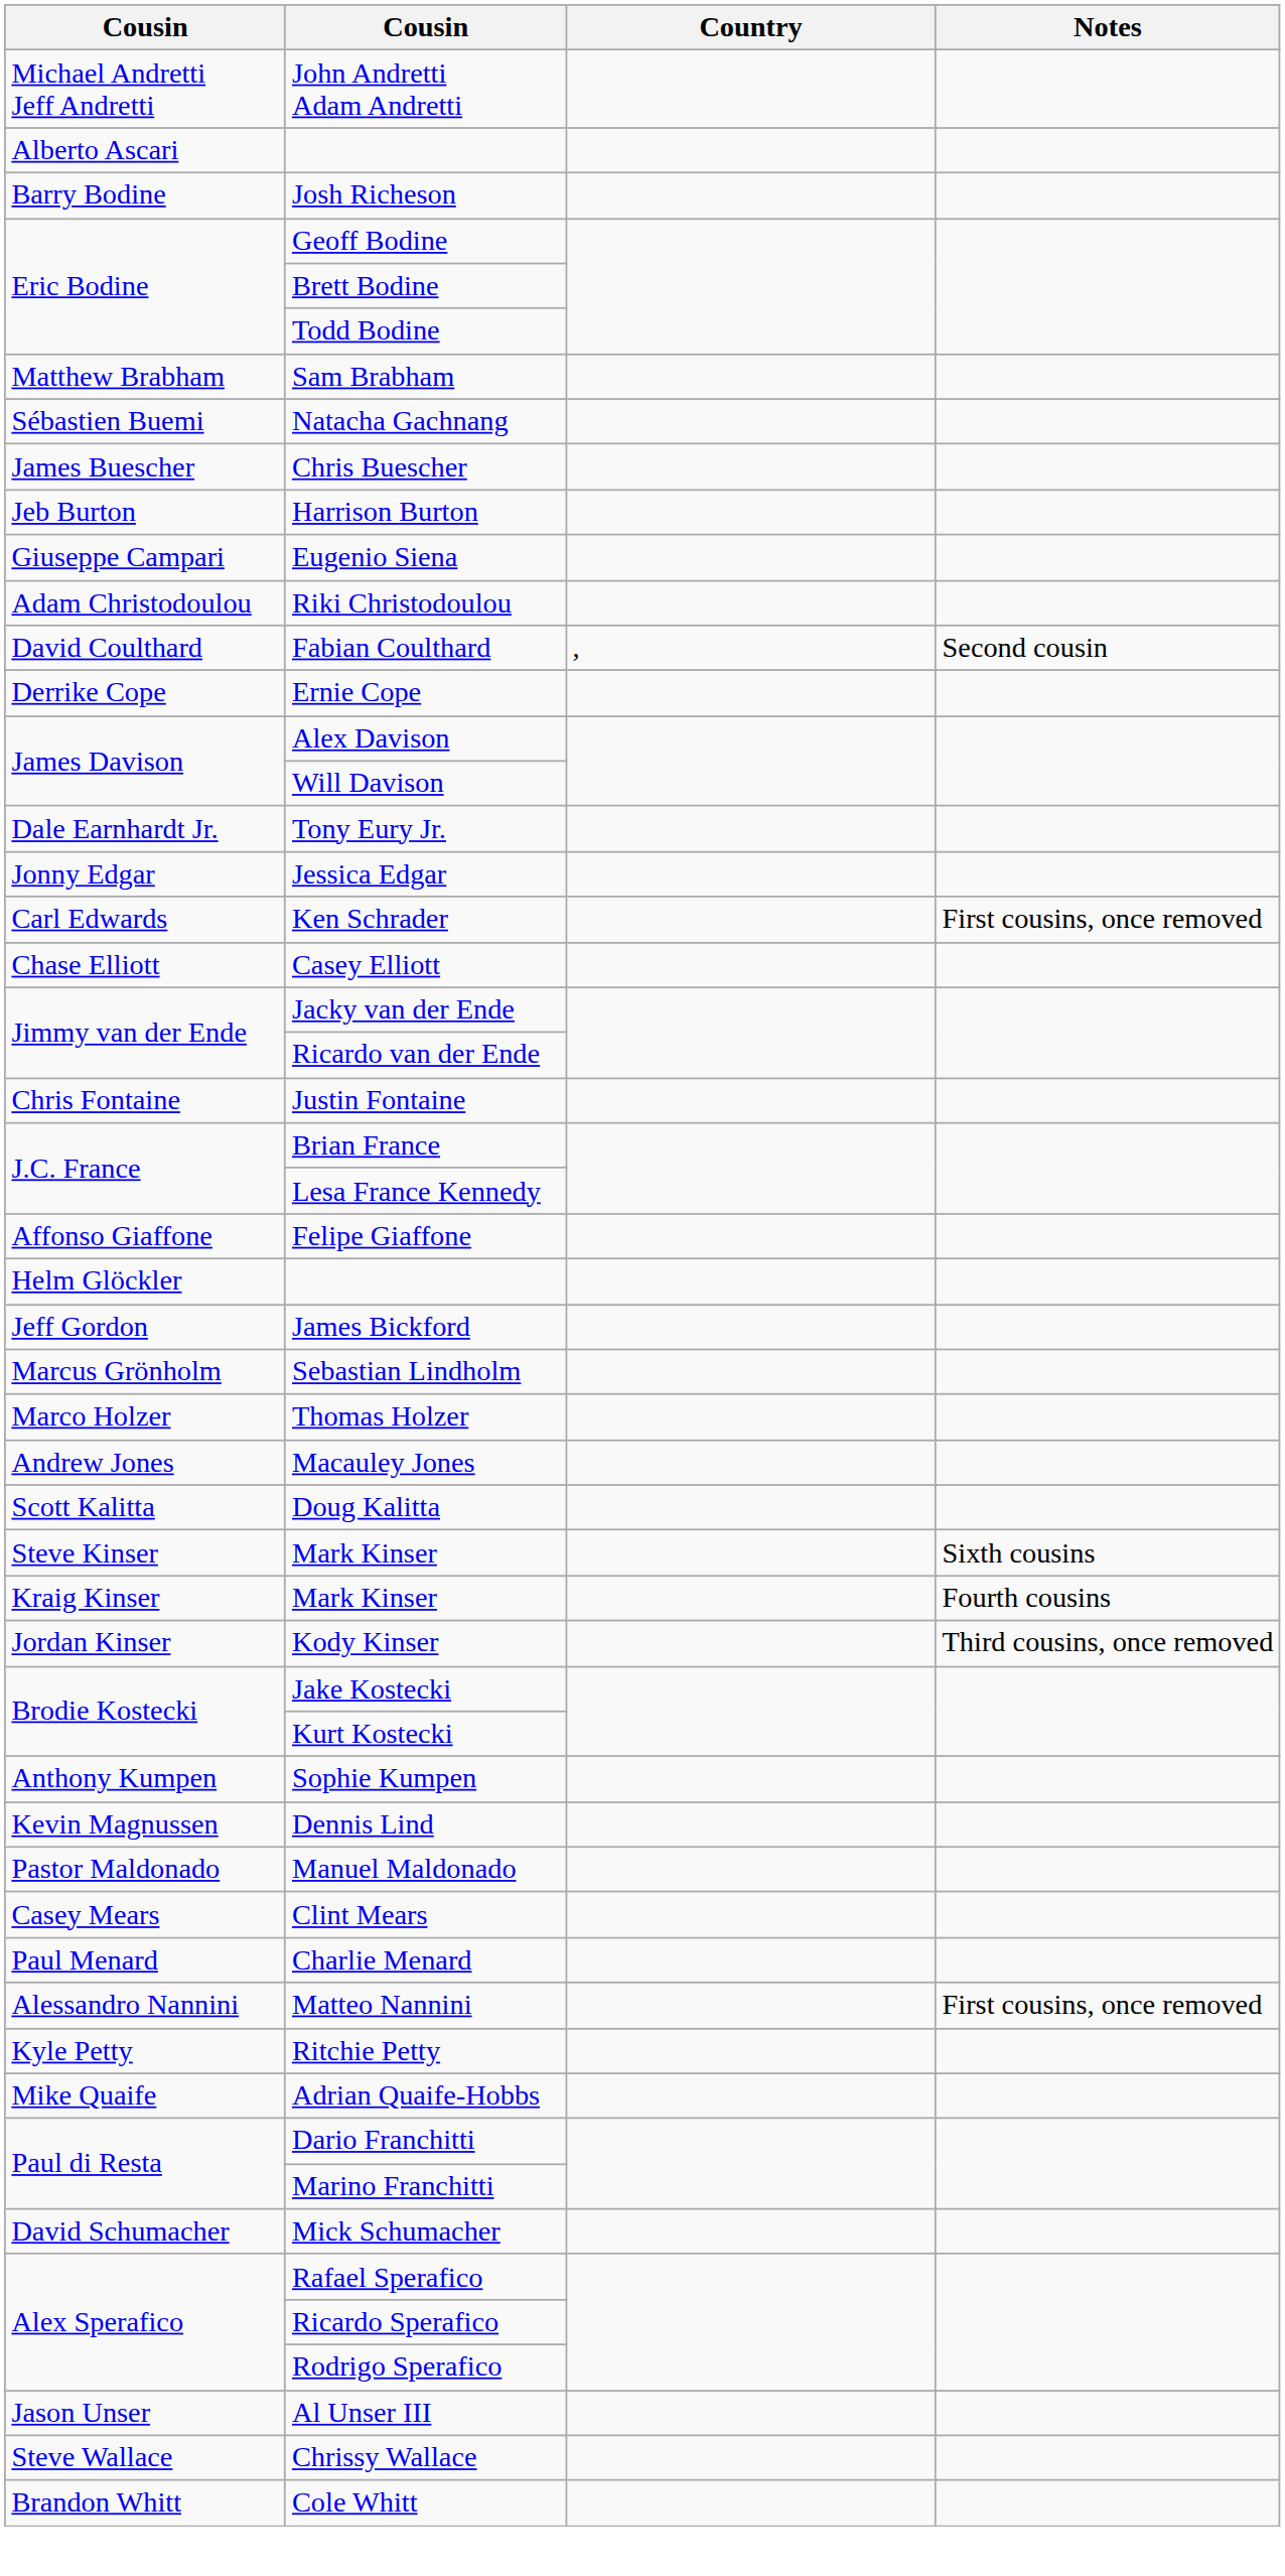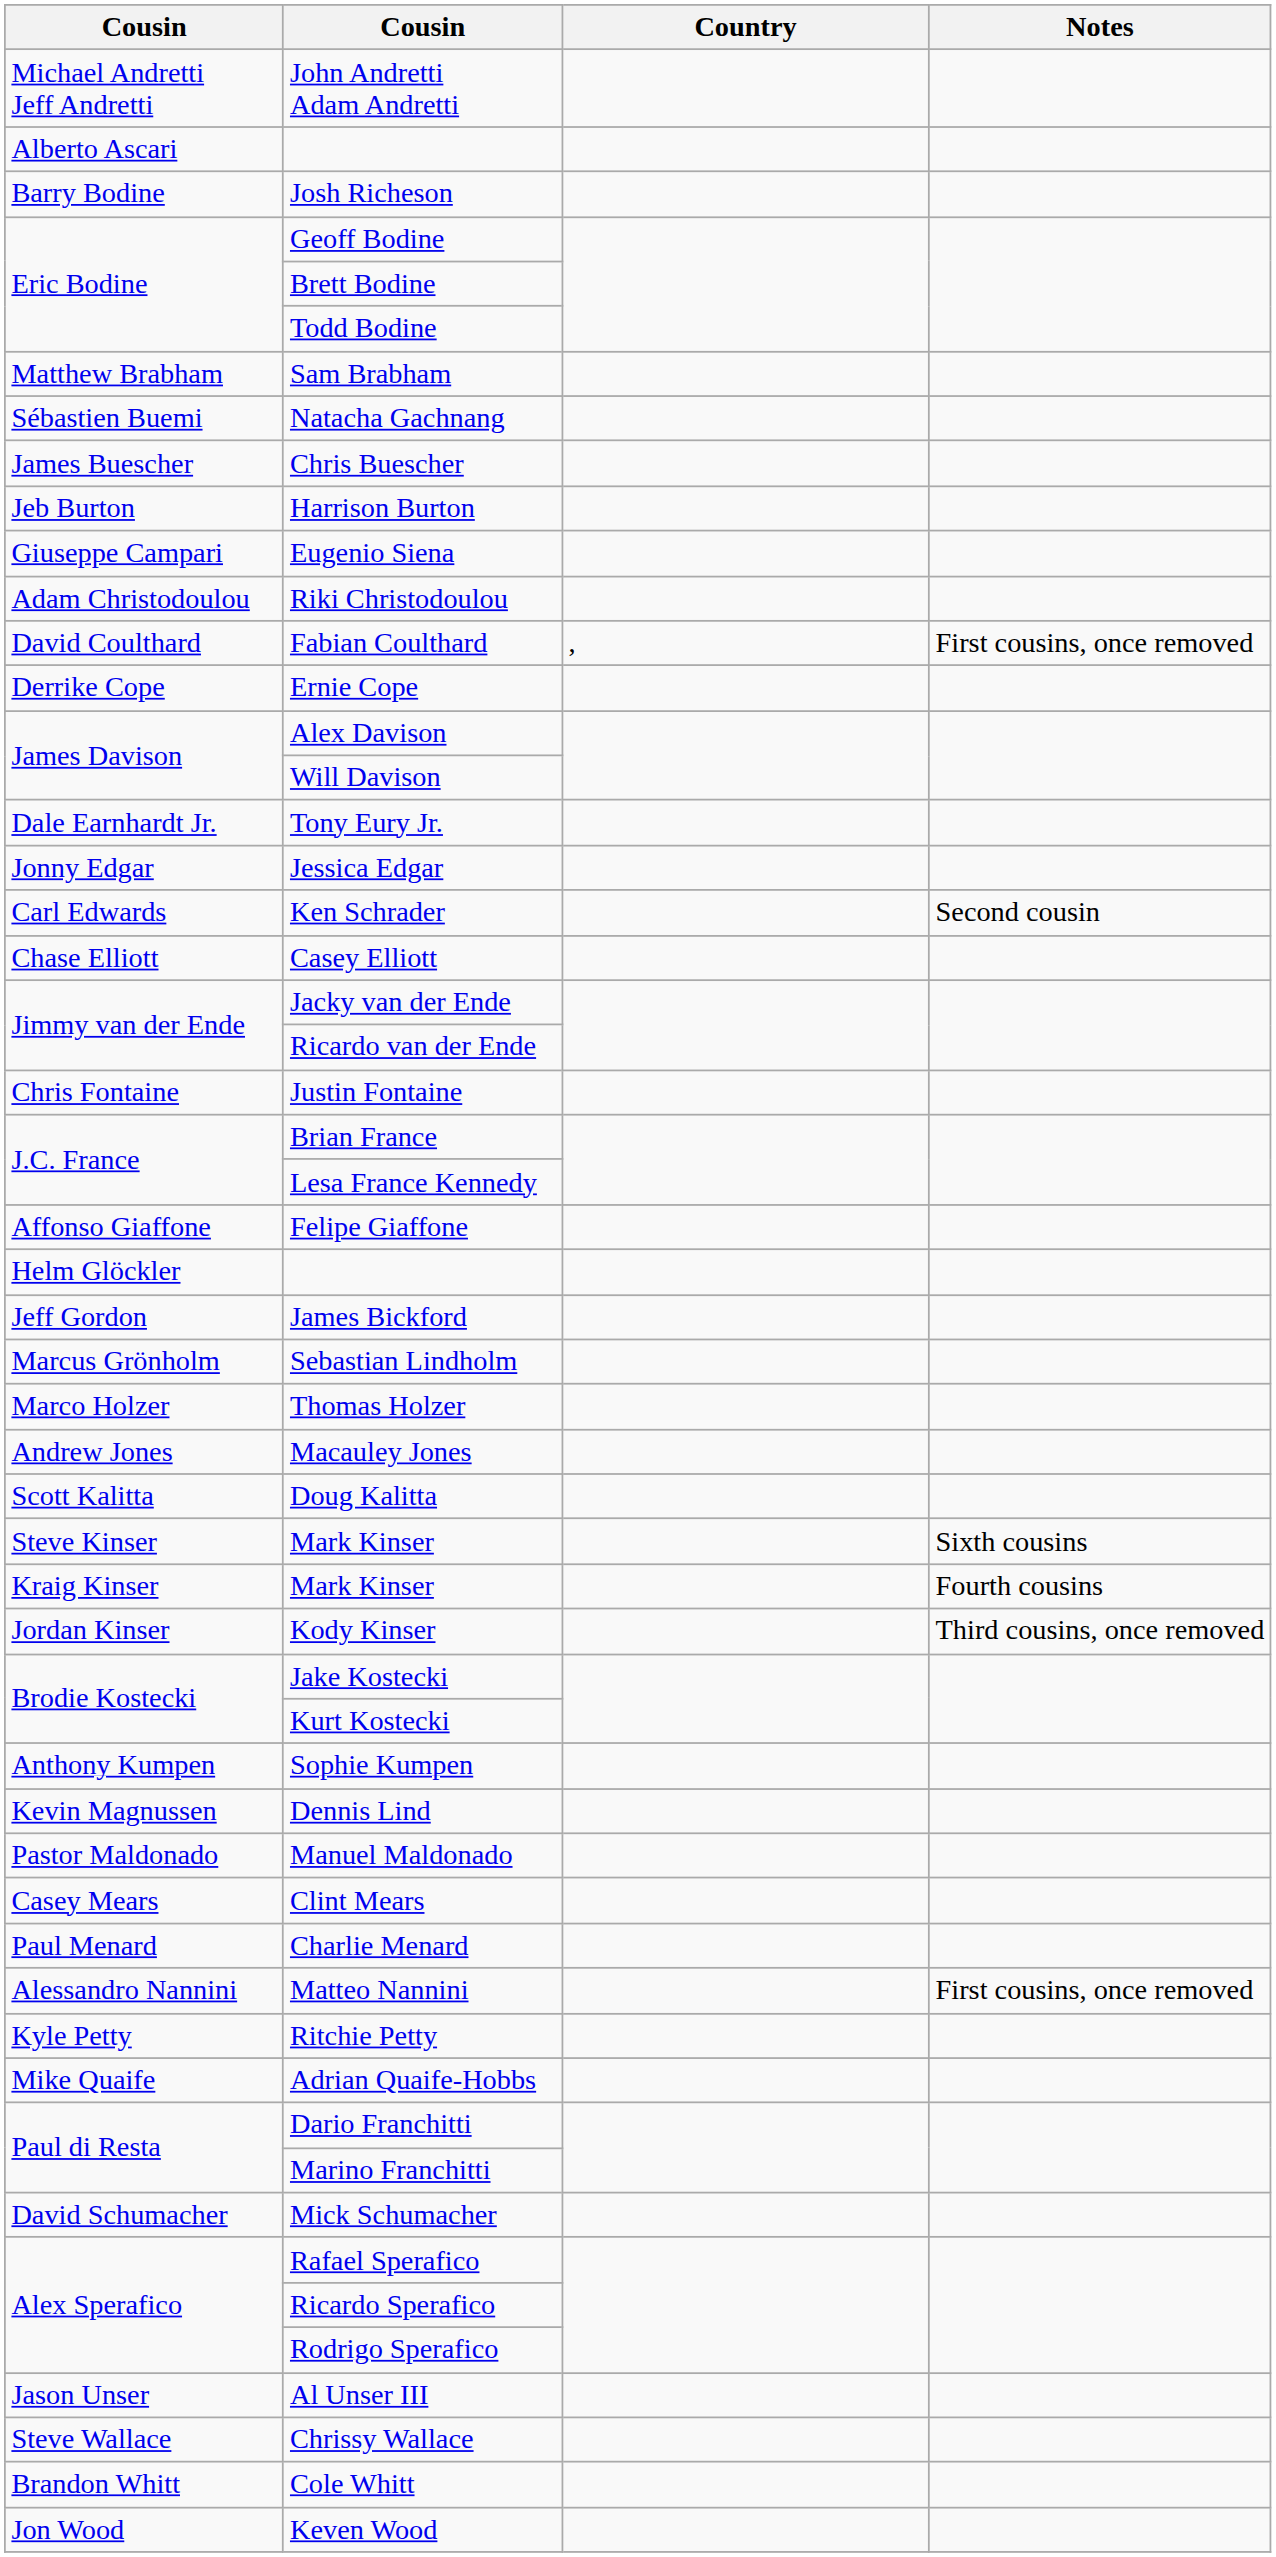 <table class="wikitable sortable" border="1">
 <tr>
 <th width="150">Cousin</th>
 <th width="150">Cousin</th>
 <th width="200">Country</th>
 <th width="*">Notes</th>
 </tr>
 <tr>
 <td><a href='#'>Michael Andretti</a><br><a href='#'>Jeff Andretti</a></td>
 <td><a href='#'>John Andretti</a><br><a href='#'>Adam Andretti</a></td>
 <td></td>
 <td></td>
 </tr>
 <tr>
 <td><a href='#'>Alberto Ascari</a></td>
 <td></td>
 <td></td>
 <td></td>
 </tr>
 <tr>
 <td><a href='#'>Barry Bodine</a></td>
 <td><a href='#'>Josh Richeson</a></td>
 <td></td>
 <td></td>
 </tr>
 <tr>
 <td rowspan=3><a href='#'>Eric Bodine</a></td>
 <td><a href='#'>Geoff Bodine</a></td>
 <td rowspan=3></td>
 <td rowspan=3></td>
 </tr>
 <tr>
 <td><a href='#'>Brett Bodine</a></td>
 </tr>
 <tr>
 <td><a href='#'>Todd Bodine</a></td>
 </tr>
 <tr>
 <td><a href='#'>Matthew Brabham</a></td>
 <td><a href='#'>Sam Brabham</a></td>
 <td></td>
 <td></td>
 </tr>
 <tr>
 <td><a href='#'>Sébastien Buemi</a></td>
 <td><a href='#'>Natacha Gachnang</a></td>
 <td></td>
 <td></td>
 </tr>
 <tr>
 <td><a href='#'>James Buescher</a></td>
 <td><a href='#'>Chris Buescher</a></td>
 <td></td>
 <td></td>
 </tr>
 <tr>
 <td><a href='#'>Jeb Burton</a></td>
 <td><a href='#'>Harrison Burton</a></td>
 <td></td>
 <td></td>
 </tr>
 <tr>
 <td><a href='#'>Giuseppe Campari</a></td>
 <td><a href='#'>Eugenio Siena</a></td>
 <td></td>
 <td></td>
 </tr>
 <tr>
 <td><a href='#'>Adam Christodoulou</a></td>
 <td><a href='#'>Riki Christodoulou</a></td>
 <td></td>
 <td></td>
 </tr>
 <tr>
 <td><a href='#'>David Coulthard</a></td>
 <td><a href='#'>Fabian Coulthard</a></td>
 <td>, </td>
-<td>Second cousin</td>
+<td>First cousins, once removed</td>
 </tr>
 <tr>
 <td><a href='#'>Derrike Cope</a></td>
 <td><a href='#'>Ernie Cope</a></td>
 <td></td>
 <td></td>
 </tr>
 <tr>
 <td rowspan=2><a href='#'>James Davison</a></td>
 <td><a href='#'>Alex Davison</a></td>
 <td rowspan=2></td>
 <td rowspan=2></td>
 </tr>
 <tr>
 <td><a href='#'>Will Davison</a></td>
 </tr>
 <tr>
 <td><a href='#'>Dale Earnhardt Jr.</a></td>
 <td><a href='#'>Tony Eury Jr.</a></td>
 <td></td>
 <td></td>
 </tr>
 <tr>
 <td><a href='#'>Jonny Edgar</a></td>
 <td><a href='#'>Jessica Edgar</a></td>
 <td></td>
 <td></td>
 </tr>
 <tr>
 <td><a href='#'>Carl Edwards</a></td>
 <td><a href='#'>Ken Schrader</a></td>
 <td></td>
-<td>First cousins, once removed</td>
+<td>Second cousin</td>
 </tr>
 <tr>
 <td><a href='#'>Chase Elliott</a></td>
 <td><a href='#'>Casey Elliott</a></td>
 <td></td>
 <td></td>
 </tr>
 <tr>
 <td rowspan=2><a href='#'>Jimmy van der Ende</a></td>
 <td><a href='#'>Jacky van der Ende</a></td>
 <td rowspan=2></td>
 <td rowspan=2></td>
 </tr>
 <tr>
 <td><a href='#'>Ricardo van der Ende</a></td>
 </tr>
 <tr>
 <td><a href='#'>Chris Fontaine</a></td>
 <td><a href='#'>Justin Fontaine</a></td>
 <td></td>
 <td></td>
 </tr>
 <tr>
 <td rowspan=2><a href='#'>J.C. France</a></td>
 <td><a href='#'>Brian France</a></td>
 <td rowspan=2></td>
 <td rowspan=2></td>
 </tr>
 <tr>
 <td><a href='#'>Lesa France Kennedy</a></td>
 </tr>
 <tr>
 <td><a href='#'>Affonso Giaffone</a></td>
 <td><a href='#'>Felipe Giaffone</a></td>
 <td></td>
 <td></td>
 </tr>
 <tr>
 <td><a href='#'>Helm Glöckler</a></td>
 <td></td>
 <td></td>
 <td></td>
 </tr>
 <tr>
 <td><a href='#'>Jeff Gordon</a></td>
 <td><a href='#'>James Bickford</a></td>
 <td></td>
 <td></td>
 </tr>
 <tr>
 <td><a href='#'>Marcus Grönholm</a></td>
 <td><a href='#'>Sebastian Lindholm</a></td>
 <td></td>
 <td></td>
 </tr>
 <tr>
 <td><a href='#'>Marco Holzer</a></td>
 <td><a href='#'>Thomas Holzer</a></td>
 <td></td>
 <td></td>
 </tr>
 <tr>
 <td><a href='#'>Andrew Jones</a></td>
 <td><a href='#'>Macauley Jones</a></td>
 <td></td>
 <td></td>
 </tr>
 <tr>
 <td><a href='#'>Scott Kalitta</a></td>
 <td><a href='#'>Doug Kalitta</a></td>
 <td></td>
 <td></td>
 </tr>
 <tr>
 <td><a href='#'>Steve Kinser</a></td>
 <td><a href='#'>Mark Kinser</a></td>
 <td></td>
 <td>Sixth cousins</td>
 </tr>
 <tr>
 <td><a href='#'>Kraig Kinser</a></td>
 <td><a href='#'>Mark Kinser</a></td>
 <td></td>
 <td>Fourth cousins</td>
 </tr>
 <tr>
 <td><a href='#'>Jordan Kinser</a></td>
 <td><a href='#'>Kody Kinser</a></td>
 <td></td>
 <td>Third cousins, once removed</td>
 </tr>
 <tr>
 <td rowspan=2><a href='#'>Brodie Kostecki</a></td>
 <td><a href='#'>Jake Kostecki</a></td>
 <td rowspan=2></td>
 <td rowspan=2></td>
 </tr>
 <tr>
 <td><a href='#'>Kurt Kostecki</a></td>
 </tr>
 <tr>
 <td><a href='#'>Anthony Kumpen</a></td>
 <td><a href='#'>Sophie Kumpen</a></td>
 <td></td>
 <td></td>
 </tr>
 <tr>
 <td><a href='#'>Kevin Magnussen</a></td>
 <td><a href='#'>Dennis Lind</a></td>
 <td></td>
 <td></td>
 </tr>
 <tr>
 <td><a href='#'>Pastor Maldonado</a></td>
 <td><a href='#'>Manuel Maldonado</a></td>
 <td></td>
 <td></td>
 </tr>
 <tr>
 <td><a href='#'>Casey Mears</a></td>
 <td><a href='#'>Clint Mears</a></td>
 <td></td>
 <td></td>
 </tr>
 <tr>
 <td><a href='#'>Paul Menard</a></td>
 <td><a href='#'>Charlie Menard</a></td>
 <td></td>
 <td></td>
 </tr>
 <tr>
 <td><a href='#'>Alessandro Nannini</a></td>
 <td><a href='#'>Matteo Nannini</a></td>
 <td></td>
 <td>First cousins, once removed</td>
 </tr>
 <tr>
 <td><a href='#'>Kyle Petty</a></td>
 <td><a href='#'>Ritchie Petty</a></td>
 <td></td>
 <td></td>
 </tr>
 <tr>
 <td><a href='#'>Mike Quaife</a></td>
 <td><a href='#'>Adrian Quaife-Hobbs</a></td>
 <td></td>
 <td></td>
 </tr>
 <tr>
 <td rowspan=2><a href='#'>Paul di Resta</a></td>
 <td><a href='#'>Dario Franchitti</a></td>
 <td rowspan=2></td>
 <td rowspan=2></td>
 </tr>
 <tr>
 <td><a href='#'>Marino Franchitti</a></td>
 </tr>
 <tr>
 <td><a href='#'>David Schumacher</a></td>
 <td><a href='#'>Mick Schumacher</a></td>
 <td></td>
 <td></td>
 </tr>
 <tr>
 <td rowspan=3><a href='#'>Alex Sperafico</a></td>
 <td><a href='#'>Rafael Sperafico</a></td>
 <td rowspan=3></td>
 <td rowspan=3></td>
 </tr>
 <tr>
 <td><a href='#'>Ricardo Sperafico</a></td>
 </tr>
 <tr>
 <td><a href='#'>Rodrigo Sperafico</a></td>
 </tr>
 <tr>
 <td><a href='#'>Jason Unser</a></td>
 <td><a href='#'>Al Unser III</a></td>
 <td></td>
 <td></td>
 </tr>
 <tr>
 <td><a href='#'>Steve Wallace</a></td>
 <td><a href='#'>Chrissy Wallace</a></td>
 <td></td>
 <td></td>
 </tr>
 <tr>
 <td><a href='#'>Brandon Whitt</a></td>
 <td><a href='#'>Cole Whitt</a></td>
 <td></td>
 <td></td>
 </tr>
+<tr>
+<td><a href='#'>Jon Wood</a></td>
+<td><a href='#'>Keven Wood</a></td>
+<td></td>
+<td></td>
+</tr>
 </table>
